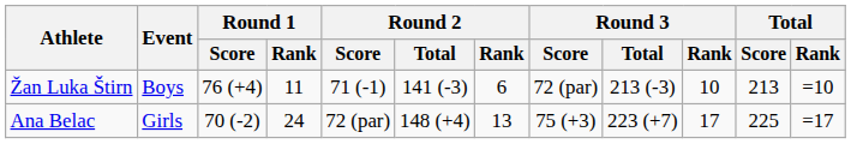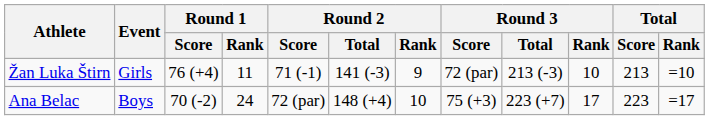 <table class="wikitable" style="font-size:90%">
 <tr>
 <th rowspan="2">Athlete</th>
 <th rowspan="2">Event</th>
 <th colspan="2">Round 1</th>
 <th colspan="3">Round 2</th>
 <th colspan="3">Round 3</th>
 <th colspan="2">Total</th>
 </tr>
 <tr style="font-size:95%">
 <th>Score</th>
 <th>Rank</th>
 <th>Score</th>
 <th>Total</th>
 <th>Rank</th>
 <th>Score</th>
 <th>Total</th>
 <th>Rank</th>
 <th>Score</th>
 <th>Rank</th>
 </tr>
 <tr align=center>
 <td align=left><a href='#'>Žan Luka Štirn</a></td>
-<td align=left><a href='#'>Boys</a></td>
+<td align=left><a href='#'>Girls</a></td>
 <td>76 (+4)</td>
 <td>11</td>
 <td>71 (-1)</td>
 <td>141 (-3)</td>
-<td>6</td>
+<td>9</td>
 <td>72 (par)</td>
 <td>213 (-3)</td>
 <td>10</td>
 <td>213</td>
 <td>=10</td>
 </tr>
 <tr align=center>
 <td align=left><a href='#'>Ana Belac</a></td>
-<td align=left><a href='#'>Girls</a></td>
+<td align=left><a href='#'>Boys</a></td>
 <td>70 (-2)</td>
 <td>24</td>
 <td>72 (par)</td>
 <td>148 (+4)</td>
-<td>13</td>
+<td>10</td>
 <td>75 (+3)</td>
 <td>223 (+7)</td>
 <td>17</td>
-<td>225</td>
+<td>223</td>
 <td>=17</td>
 </tr>
 </table>
